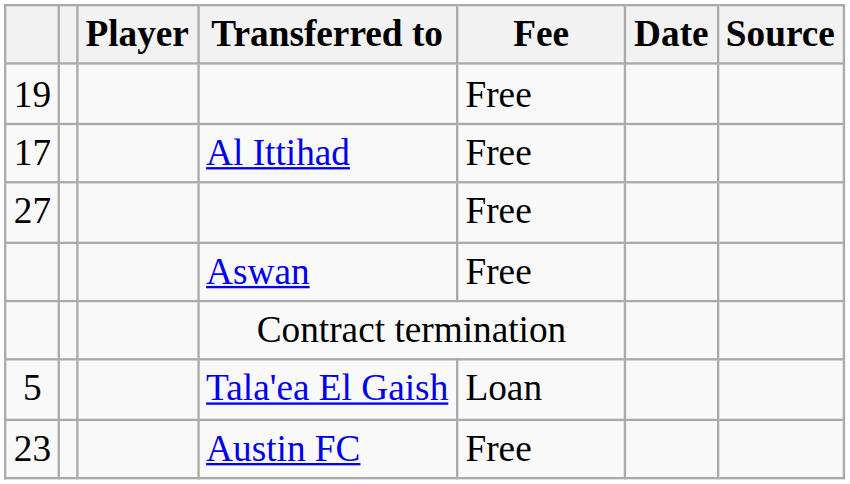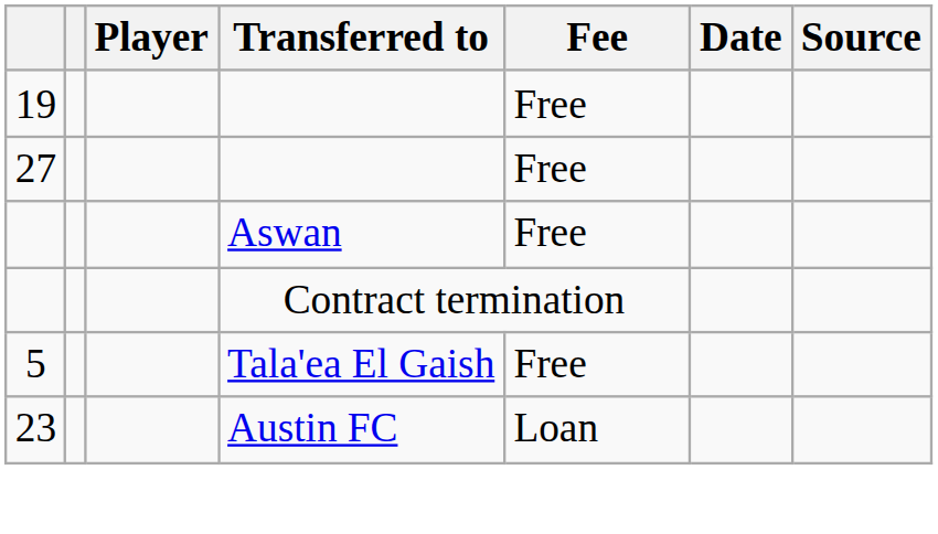 <table class="wikitable plainrowheaders sortable">
 <tr>
 <th></th>
 <th></th>
 <th scope=col>Player</th>
 <th>Transferred to</th>
 <th !scope=col; style="width: 65px;">Fee</th>
 <th scope=col>Date</th>
 <th scope=col>Source</th>
 </tr>
 <tr>
 <td align=center>19</td>
 <td align=center></td>
 <td></td>
 <td></td>
-<td>Free</td>
-<td></td>
-<td></td>
-</tr>
-<tr>
-<td align=center>17</td>
-<td align=center></td>
-<td></td>
-<td> <a href='#'>Al Ittihad</a></td>
 <td>Free</td>
 <td></td>
 <td></td>
 </tr>
 <tr>
 <td align=center>27</td>
 <td align=center></td>
 <td></td>
 <td></td>
 <td>Free</td>
 <td></td>
 <td></td>
 </tr>
 <tr>
 <td align=center></td>
 <td align=center></td>
 <td></td>
 <td> <a href='#'>Aswan</a></td>
 <td>Free</td>
 <td></td>
 <td></td>
 </tr>
 <tr>
 <td align=center></td>
 <td align=center></td>
 <td></td>
 <td colspan=2 align=center>Contract termination</td>
 <td></td>
 <td></td>
 </tr>
 <tr>
 <td align=center>5</td>
 <td align=center></td>
 <td></td>
 <td> <a href='#'>Tala'ea El Gaish</a></td>
-<td>Loan</td>
+<td>Free</td>
 <td></td>
 <td></td>
 </tr>
 <tr>
 <td align=center>23</td>
 <td align=center></td>
 <td></td>
 <td> <a href='#'>Austin FC</a></td>
-<td>Free</td>
+<td>Loan</td>
 <td></td>
 <td></td>
 </tr>
 </table>
